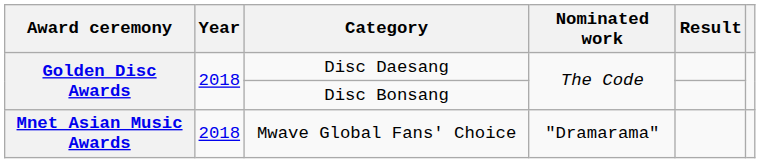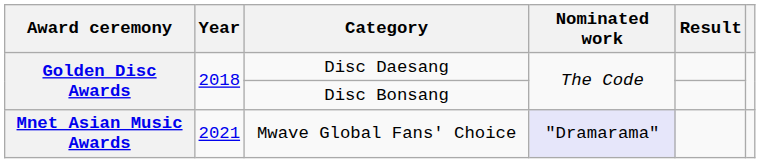 <table class="wikitable sortable plainrowheaders" style="text-align:center;">
 <tr>
 <th scope="col" style="width:10.5em">Award ceremony</th>
 <th scope="col">Year</th>
 <th scope="col" style="width:16em">Category</th>
 <th scope="col" style="width:8em">Nominated work</th>
 <th scope="col">Result</th>
 <th scope="col" class="unsortable"></th>
 </tr>
 <tr>
 <th scope="row" rowspan="2"><a href='#'>Golden Disc Awards</a></th>
 <td rowspan="2"><a href='#'>2018</a></td>
 <td>Disc Daesang</td>
 <td rowspan="2"><em>The Code</em></td>
 <td></td>
 <td rowspan="2"></td>
 </tr>
 <tr>
 <td>Disc Bonsang</td>
 <td></td>
 </tr>
 <tr>
 <th scope="row"><a href='#'>Mnet Asian Music Awards</a></th>
-<td><a href='#'>2018</a></td>
+<td><a href='#'>2021</a></td>
 <td>Mwave Global Fans' Choice</td>
-<td>"Dramarama"</td>
+<td style="background: lavender;">"Dramarama"</td>
 <td></td>
 <td></td>
 </tr>
 </table>
